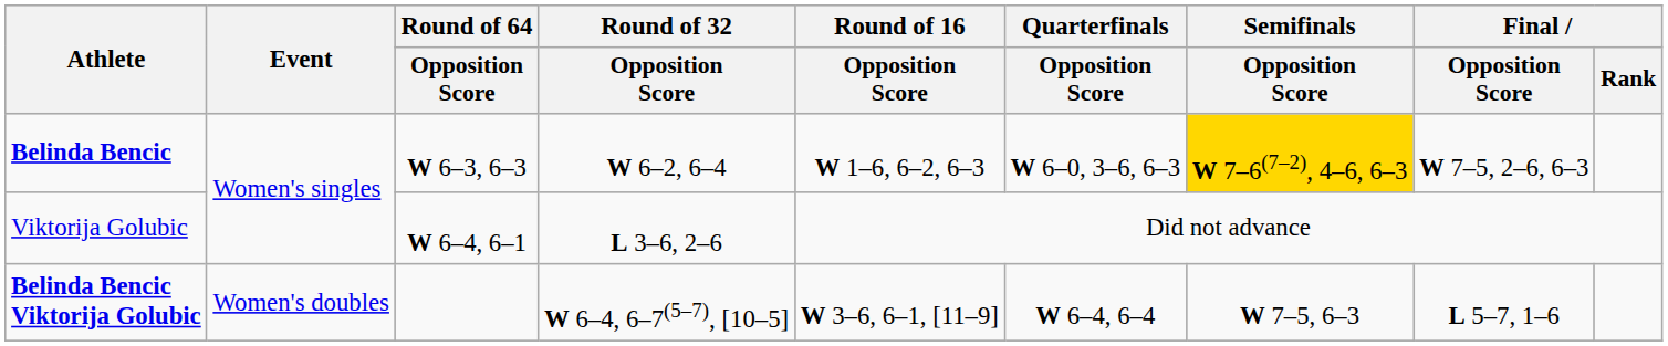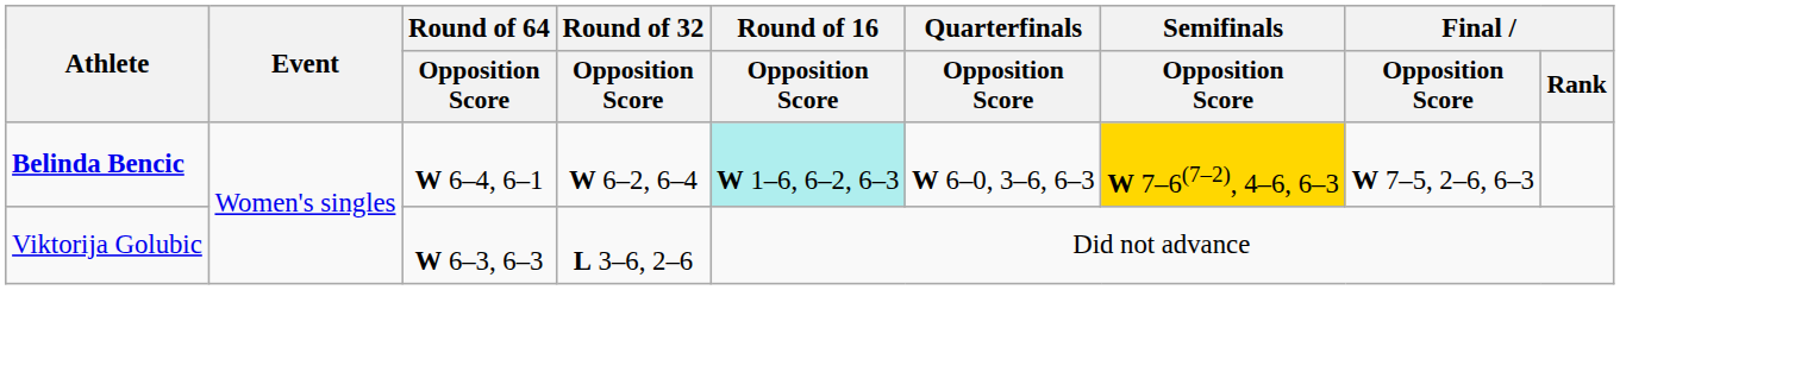 <table class=wikitable style="font-size:90%">
 <tr>
 <th rowspan="2">Athlete</th>
 <th rowspan="2">Event</th>
 <th>Round of 64</th>
 <th>Round of 32</th>
 <th>Round of 16</th>
 <th>Quarterfinals</th>
 <th>Semifinals</th>
 <th colspan=2>Final / </th>
 </tr>
 <tr style="font-size:95%">
 <th>Opposition<br>Score</th>
 <th>Opposition<br>Score</th>
 <th>Opposition<br>Score</th>
 <th>Opposition<br>Score</th>
 <th>Opposition<br>Score</th>
 <th>Opposition<br>Score</th>
 <th>Rank</th>
 </tr>
 <tr align=center>
 <td align=left><strong><a href='#'>Belinda Bencic</a></strong></td>
 <td rowspan="2" align="left"><a href='#'>Women's singles</a></td>
-<td><br><strong>W</strong> 6–3, 6–3</td>
+<td><br><strong>W</strong> 6–4, 6–1</td>
 <td><br><strong>W</strong> 6–2, 6–4</td>
-<td><br><strong>W</strong> 1–6, 6–2, 6–3</td>
+<td style="background: paleturquoise;"><br><strong>W</strong> 1–6, 6–2, 6–3</td>
 <td><br><strong>W</strong> 6–0, 3–6, 6–3</td>
 <td style="background: gold;"><br><strong>W</strong> 7–6<sup>(7–2)</sup>, 4–6, 6–3</td>
 <td><br><strong>W</strong> 7–5, 2–6, 6–3</td>
 <td></td>
 </tr>
 <tr align=center>
 <td align=left><a href='#'>Viktorija Golubic</a></td>
-<td><br><strong>W</strong> 6–4, 6–1</td>
+<td><br><strong>W</strong> 6–3, 6–3</td>
 <td><br><strong>L</strong> 3–6, 2–6</td>
 <td colspan=5>Did not advance</td>
 </tr>
-<tr align="center">
-<td align="left"><strong><a href='#'>Belinda Bencic</a><br><a href='#'>Viktorija Golubic</a></strong></td>
-<td align="left"><a href='#'>Women's doubles</a></td>
-<td></td>
-<td><br><strong>W</strong> 6–4, 6–7<sup>(5–7)</sup>, [10–5]</td>
-<td><br><strong>W</strong> 3–6, 6–1, [11–9]</td>
-<td><br><strong>W</strong> 6–4, 6–4</td>
-<td><br><strong>W</strong> 7–5, 6–3</td>
-<td><br><strong>L</strong> 5–7, 1–6</td>
-<td></td>
-</tr>
 </table>
